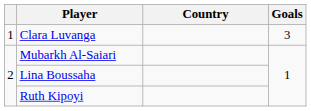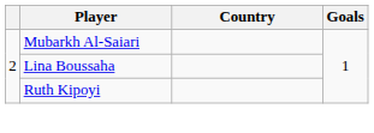 <table class="wikitable sortable" style="text-align:center">
 <tr>
 <th></th>
 <th width=150>Player</th>
 <th width=150>Country</th>
 <th>Goals</th>
-</tr>
-<tr>
-<td align=center>1</td>
-<td align=left><a href='#'>Clara Luvanga</a></td>
-<td align=left></td>
-<td>3</td>
 </tr>
 <tr>
 <td align=center rowspan=3>2</td>
 <td align=left><a href='#'>Mubarkh Al-Saiari</a></td>
 <td align=left></td>
 <td rowspan=3>1</td>
 </tr>
 <tr>
 <td align=left><a href='#'>Lina Boussaha</a></td>
 <td align=left></td>
 </tr>
 <tr>
 <td align=left><a href='#'>Ruth Kipoyi</a></td>
 <td align=left></td>
 </tr>
 </table>
